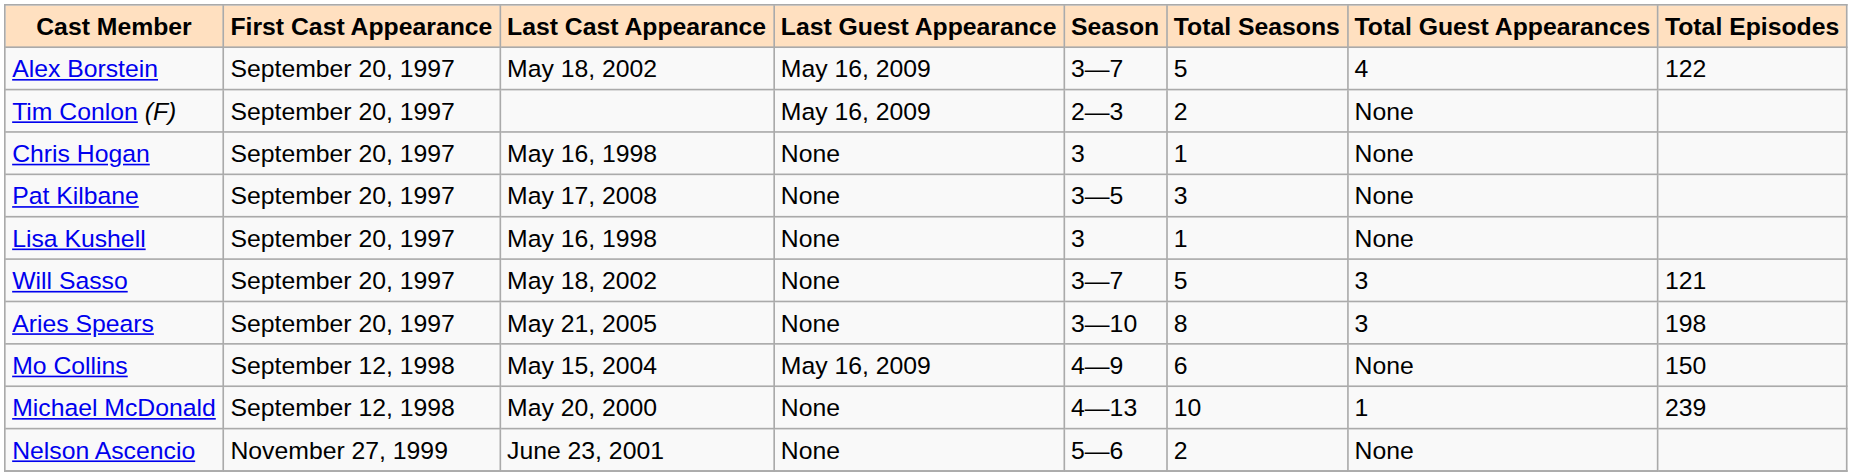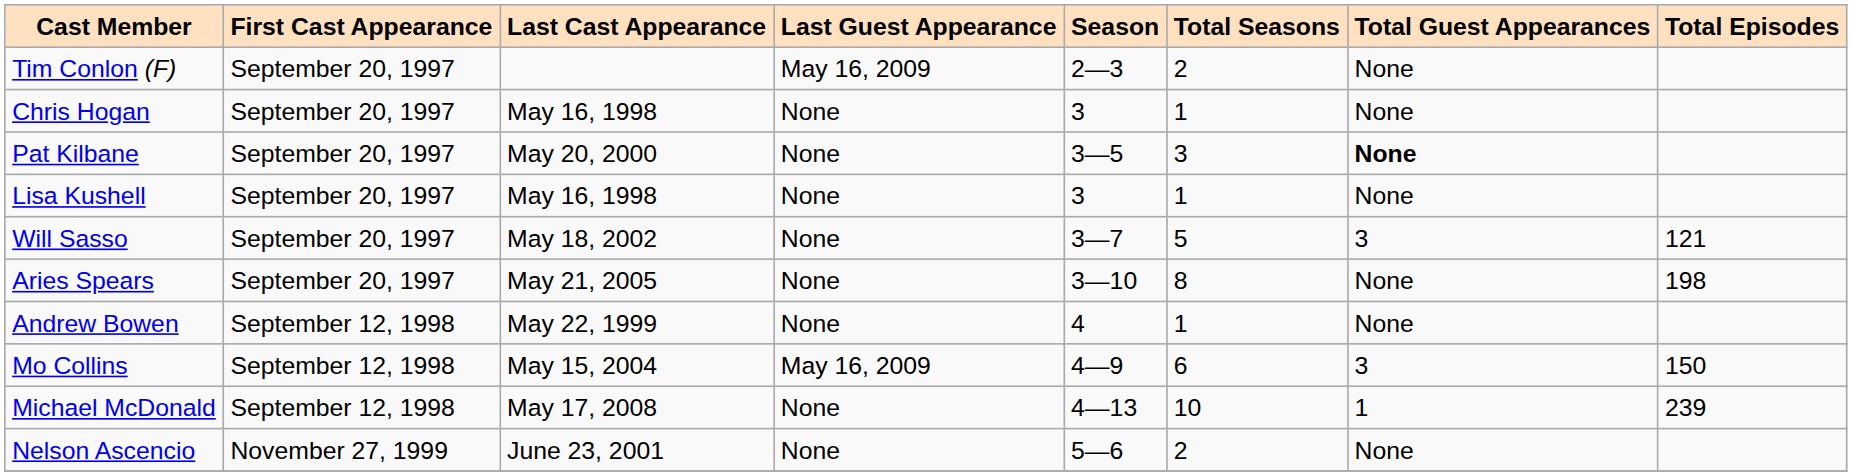 <table border="2" cellpadding="4" cellspacing="0" style="margin: 1em 1em 1em 0; background: #f9f9f9; border: 1px #aaa solid; border-collapse: collapse; font-size: 95%;">
 <tr bgcolor="#FFE0C0" align="center" width="5%">
 <td><strong>Cast Member</strong></td>
 <td><strong>First Cast Appearance</strong></td>
 <td><strong>Last Cast Appearance</strong></td>
 <td><strong>Last Guest Appearance</strong></td>
 <td><strong>Season</strong></td>
 <td><strong>Total Seasons</strong></td>
 <td><strong>Total Guest Appearances</strong></td>
 <td><strong>Total Episodes</strong></td>
-</tr>
-<tr>
-<td><a href='#'>Alex Borstein</a></td>
-<td>September 20, 1997</td>
-<td>May 18, 2002</td>
-<td>May 16, 2009</td>
-<td>3—7</td>
-<td>5</td>
-<td>4</td>
-<td>122</td>
 </tr>
 <tr>
 <td><a href='#'>Tim Conlon</a> <em>(F)</em></td>
 <td>September 20, 1997</td>
 <td></td>
 <td>May 16, 2009</td>
 <td>2—3</td>
 <td>2</td>
 <td>None</td>
 <td></td>
 </tr>
 <tr>
 <td><a href='#'>Chris Hogan</a></td>
 <td>September 20, 1997</td>
 <td>May 16, 1998</td>
 <td>None</td>
 <td>3</td>
 <td>1</td>
 <td>None</td>
 <td></td>
 </tr>
 <tr>
 <td><a href='#'>Pat Kilbane</a></td>
 <td>September 20, 1997</td>
-<td>May 17, 2008</td>
+<td>May 20, 2000</td>
 <td>None</td>
 <td>3—5</td>
 <td>3</td>
-<td>None</td>
+<td><strong>None</strong></td>
 <td></td>
 </tr>
 <tr>
 <td><a href='#'>Lisa Kushell</a></td>
 <td>September 20, 1997</td>
 <td>May 16, 1998</td>
 <td>None</td>
 <td>3</td>
 <td>1</td>
 <td>None</td>
 <td></td>
 </tr>
 <tr>
 <td><a href='#'>Will Sasso</a></td>
 <td>September 20, 1997</td>
 <td>May 18, 2002</td>
 <td>None</td>
 <td>3—7</td>
 <td>5</td>
 <td>3</td>
 <td>121</td>
 </tr>
 <tr>
 <td><a href='#'>Aries Spears</a></td>
 <td>September 20, 1997</td>
 <td>May 21, 2005</td>
 <td>None</td>
 <td>3—10</td>
 <td>8</td>
-<td>3</td>
+<td>None</td>
 <td>198</td>
+</tr>
+<tr>
+<td><a href='#'>Andrew Bowen</a></td>
+<td>September 12, 1998</td>
+<td>May 22, 1999</td>
+<td>None</td>
+<td>4</td>
+<td>1</td>
+<td>None</td>
+<td></td>
 </tr>
 <tr>
 <td><a href='#'>Mo Collins</a></td>
 <td>September 12, 1998</td>
 <td>May 15, 2004</td>
 <td>May 16, 2009</td>
 <td>4—9</td>
 <td>6</td>
-<td>None</td>
+<td>3</td>
 <td>150</td>
 </tr>
 <tr>
 <td><a href='#'>Michael McDonald</a></td>
 <td>September 12, 1998</td>
-<td>May 20, 2000</td>
+<td>May 17, 2008</td>
 <td>None</td>
 <td>4—13</td>
 <td>10</td>
 <td>1</td>
 <td>239</td>
 </tr>
 <tr>
 <td><a href='#'>Nelson Ascencio</a></td>
 <td>November 27, 1999</td>
 <td>June 23, 2001</td>
 <td>None</td>
 <td>5—6</td>
 <td>2</td>
 <td>None</td>
 <td></td>
 </tr>
 <tr>
 </tr>
 </table>
